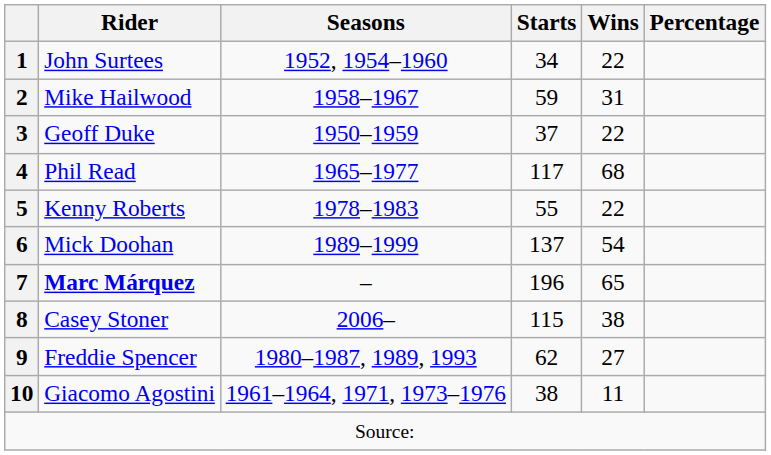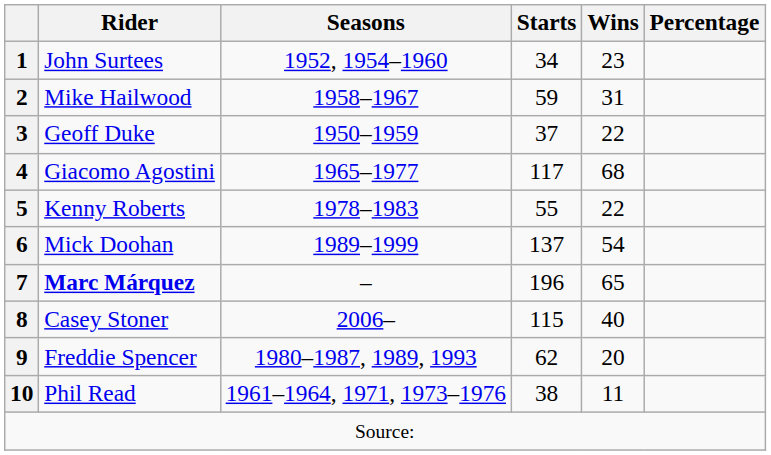 <table class="wikitable" style="text-align:center">
 <tr>
 <th></th>
 <th>Rider</th>
 <th>Seasons</th>
 <th>Starts</th>
 <th>Wins</th>
 <th>Percentage</th>
 </tr>
 <tr>
 <th>1</th>
 <td align=left> <a href='#'>John Surtees</a></td>
 <td><a href='#'>1952</a>, <a href='#'>1954</a>–<a href='#'>1960</a></td>
 <td>34</td>
-<td>22</td>
+<td>23</td>
 <td></td>
 </tr>
 <tr>
 <th>2</th>
 <td align=left> <a href='#'>Mike Hailwood</a></td>
 <td><a href='#'>1958</a>–<a href='#'>1967</a></td>
 <td>59</td>
 <td>31</td>
 <td></td>
 </tr>
 <tr>
 <th>3</th>
 <td align=left> <a href='#'>Geoff Duke</a></td>
 <td><a href='#'>1950</a>–<a href='#'>1959</a></td>
 <td>37</td>
 <td>22</td>
 <td></td>
 </tr>
 <tr>
 <th>4</th>
-<td align=left> <a href='#'>Phil Read</a></td>
+<td align=left> <a href='#'>Giacomo Agostini</a></td>
 <td><a href='#'>1965</a>–<a href='#'>1977</a></td>
 <td>117</td>
 <td>68</td>
 <td></td>
 </tr>
 <tr>
 <th>5</th>
 <td align=left> <a href='#'>Kenny Roberts</a></td>
 <td><a href='#'>1978</a>–<a href='#'>1983</a></td>
 <td>55</td>
 <td>22</td>
 <td></td>
 </tr>
 <tr>
 <th>6</th>
 <td align=left> <a href='#'>Mick Doohan</a></td>
 <td><a href='#'>1989</a>–<a href='#'>1999</a></td>
 <td>137</td>
 <td>54</td>
 <td></td>
 </tr>
 <tr>
 <th>7</th>
 <td align=left> <strong><a href='#'>Marc Márquez</a></strong></td>
 <td>–</td>
 <td>196</td>
 <td>65</td>
 <td></td>
 </tr>
 <tr>
 <th>8</th>
 <td align=left> <a href='#'>Casey Stoner</a></td>
 <td><a href='#'>2006</a>–</td>
 <td>115</td>
-<td>38</td>
+<td>40</td>
 <td></td>
 </tr>
 <tr>
 <th>9</th>
 <td align=left> <a href='#'>Freddie Spencer</a></td>
 <td><a href='#'>1980</a>–<a href='#'>1987</a>, <a href='#'>1989</a>, <a href='#'>1993</a></td>
 <td>62</td>
-<td>27</td>
+<td>20</td>
 <td></td>
 </tr>
 <tr>
 <th>10</th>
-<td align=left> <a href='#'>Giacomo Agostini</a></td>
+<td align=left> <a href='#'>Phil Read</a></td>
 <td><a href='#'>1961</a>–<a href='#'>1964</a>, <a href='#'>1971</a>, <a href='#'>1973</a>–<a href='#'>1976</a></td>
 <td>38</td>
 <td>11</td>
 <td></td>
 </tr>
 <tr>
 <td colspan=6><small>Source:</small></td>
 </tr>
 </table>
